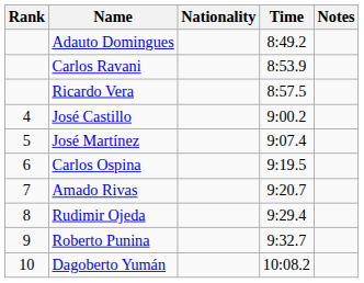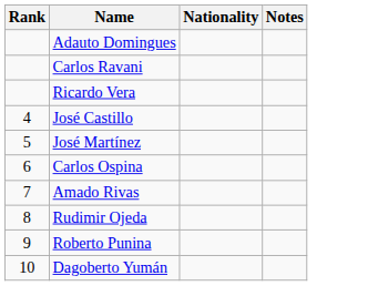 <table class="wikitable sortable" style="text-align:center">
 <tr>
 <th>Rank</th>
 <th>Name</th>
 <th>Nationality</th>
-<th>Time</th>
 <th>Notes</th>
 </tr>
 <tr>
 <td></td>
 <td align=left><a href='#'>Adauto Domingues</a></td>
 <td align=left></td>
-<td>8:49.2</td>
 <td></td>
 </tr>
 <tr>
 <td></td>
 <td align=left><a href='#'>Carlos Ravani</a></td>
 <td align=left></td>
-<td>8:53.9</td>
 <td></td>
 </tr>
 <tr>
 <td></td>
 <td align=left><a href='#'>Ricardo Vera</a></td>
 <td align=left></td>
-<td>8:57.5</td>
 <td></td>
 </tr>
 <tr>
 <td>4</td>
 <td align=left><a href='#'>José Castillo</a></td>
 <td align=left></td>
-<td>9:00.2</td>
 <td></td>
 </tr>
 <tr>
 <td>5</td>
 <td align=left><a href='#'>José Martínez</a></td>
 <td align=left></td>
-<td>9:07.4</td>
 <td></td>
 </tr>
 <tr>
 <td>6</td>
 <td align=left><a href='#'>Carlos Ospina</a></td>
 <td align=left></td>
-<td>9:19.5</td>
 <td></td>
 </tr>
 <tr>
 <td>7</td>
 <td align=left><a href='#'>Amado Rivas</a></td>
 <td align=left></td>
-<td>9:20.7</td>
 <td></td>
 </tr>
 <tr>
 <td>8</td>
 <td align=left><a href='#'>Rudimir Ojeda</a></td>
 <td align=left></td>
-<td>9:29.4</td>
 <td></td>
 </tr>
 <tr>
 <td>9</td>
 <td align=left><a href='#'>Roberto Punina</a></td>
 <td align=left></td>
-<td>9:32.7</td>
 <td></td>
 </tr>
 <tr>
 <td>10</td>
 <td align=left><a href='#'>Dagoberto Yumán</a></td>
 <td align=left></td>
-<td>10:08.2</td>
 <td></td>
 </tr>
 </table>
